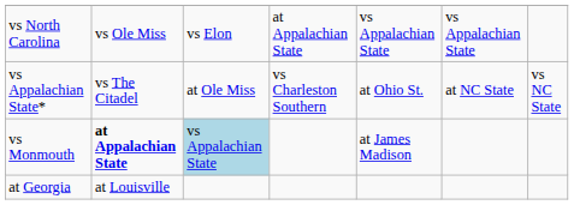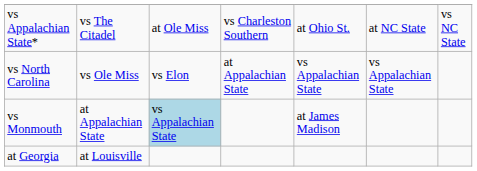 <table class="wikitable">
 <tr>
+</tr>
+<tr>
+<td>vs <a href='#'>Appalachian State</a>*</td>
+<td>vs <a href='#'>The Citadel</a></td>
+<td>at <a href='#'>Ole Miss</a></td>
+<td>vs <a href='#'>Charleston Southern</a></td>
+<td>at <a href='#'>Ohio St.</a></td>
+<td>at <a href='#'>NC State</a></td>
+<td>vs <a href='#'>NC State</a></td>
 </tr>
 <tr>
 <td>vs <a href='#'>North Carolina</a></td>
 <td>vs <a href='#'>Ole Miss</a></td>
 <td>vs <a href='#'>Elon</a></td>
 <td>at <a href='#'>Appalachian State</a></td>
 <td>vs <a href='#'>Appalachian State</a></td>
 <td>vs <a href='#'>Appalachian State</a></td>
 <td></td>
 </tr>
 <tr>
-<td>vs <a href='#'>Appalachian State</a>*</td>
-<td>vs <a href='#'>The Citadel</a></td>
-<td>at <a href='#'>Ole Miss</a></td>
-<td>vs <a href='#'>Charleston Southern</a></td>
-<td>at <a href='#'>Ohio St.</a></td>
-<td>at <a href='#'>NC State</a></td>
-<td>vs <a href='#'>NC State</a></td>
-</tr>
-<tr>
 <td>vs <a href='#'>Monmouth</a></td>
-<td><strong>at <a href='#'>Appalachian State</a></strong></td>
+<td>at <a href='#'>Appalachian State</a></td>
 <td style="background: lightblue;">vs <a href='#'>Appalachian State</a></td>
 <td></td>
 <td>at <a href='#'>James Madison</a></td>
 <td></td>
 <td></td>
 </tr>
 <tr>
 <td>at <a href='#'>Georgia</a></td>
 <td>at <a href='#'>Louisville</a></td>
 <td></td>
 <td></td>
 <td></td>
 <td></td>
 <td></td>
 </tr>
 </table>
